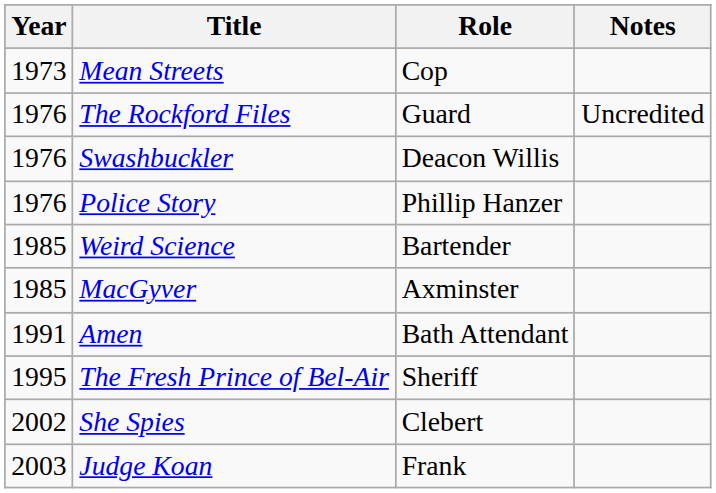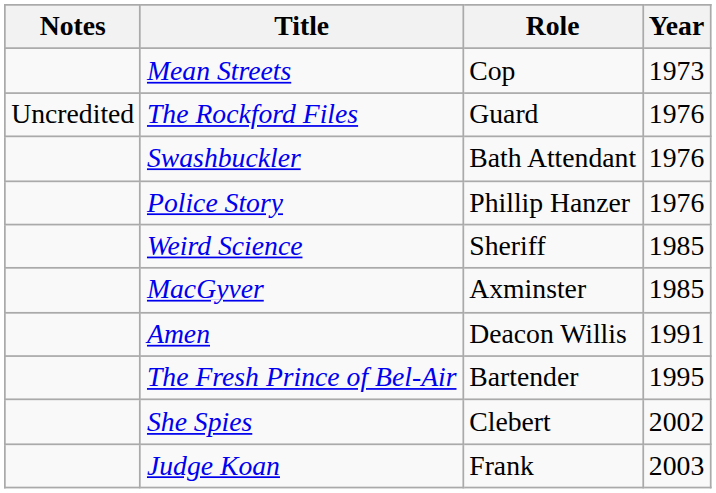 <table class="wikitable sortable">
 <tr>
-<th>Year</th>
+<th class="unsortable">Notes</th>
 <th>Title</th>
 <th>Role</th>
-<th class="unsortable">Notes</th>
+<th>Year</th>
 </tr>
 <tr>
-<td>1973</td>
+<td></td>
 <td><em><a href='#'>Mean Streets</a></em></td>
 <td>Cop</td>
-<td></td>
+<td>1973</td>
 </tr>
 <tr>
-<td>1976</td>
+<td>Uncredited</td>
 <td><em><a href='#'>The Rockford Files</a></em></td>
 <td>Guard</td>
-<td>Uncredited</td>
+<td>1976</td>
 </tr>
 <tr>
+<td></td>
+<td><em><a href='#'>Swashbuckler</a></em></td>
+<td>Bath Attendant</td>
 <td>1976</td>
-<td><em><a href='#'>Swashbuckler</a></em></td>
-<td>Deacon Willis</td>
-<td></td>
 </tr>
 <tr>
-<td>1976</td>
+<td></td>
 <td><em><a href='#'>Police Story</a></em></td>
 <td>Phillip Hanzer</td>
-<td></td>
+<td>1976</td>
 </tr>
 <tr>
+<td></td>
+<td><em><a href='#'>Weird Science</a></em></td>
+<td>Sheriff</td>
 <td>1985</td>
-<td><em><a href='#'>Weird Science</a></em></td>
-<td>Bartender</td>
-<td></td>
 </tr>
 <tr>
-<td>1985</td>
+<td></td>
 <td><em><a href='#'>MacGyver</a></em></td>
 <td>Axminster</td>
-<td></td>
+<td>1985</td>
 </tr>
 <tr>
+<td></td>
+<td><em><a href='#'>Amen</a></em></td>
+<td>Deacon Willis</td>
 <td>1991</td>
-<td><em><a href='#'>Amen</a></em></td>
-<td>Bath Attendant</td>
-<td></td>
 </tr>
 <tr>
+<td></td>
+<td><em><a href='#'>The Fresh Prince of Bel-Air</a></em></td>
+<td>Bartender</td>
 <td>1995</td>
-<td><em><a href='#'>The Fresh Prince of Bel-Air</a></em></td>
-<td>Sheriff</td>
-<td></td>
 </tr>
 <tr>
-<td>2002</td>
+<td></td>
 <td><em><a href='#'>She Spies</a></em></td>
 <td>Clebert</td>
-<td></td>
+<td>2002</td>
 </tr>
 <tr>
-<td>2003</td>
+<td></td>
 <td><em><a href='#'>Judge Koan</a></em></td>
 <td>Frank</td>
-<td></td>
+<td>2003</td>
 </tr>
 </table>
